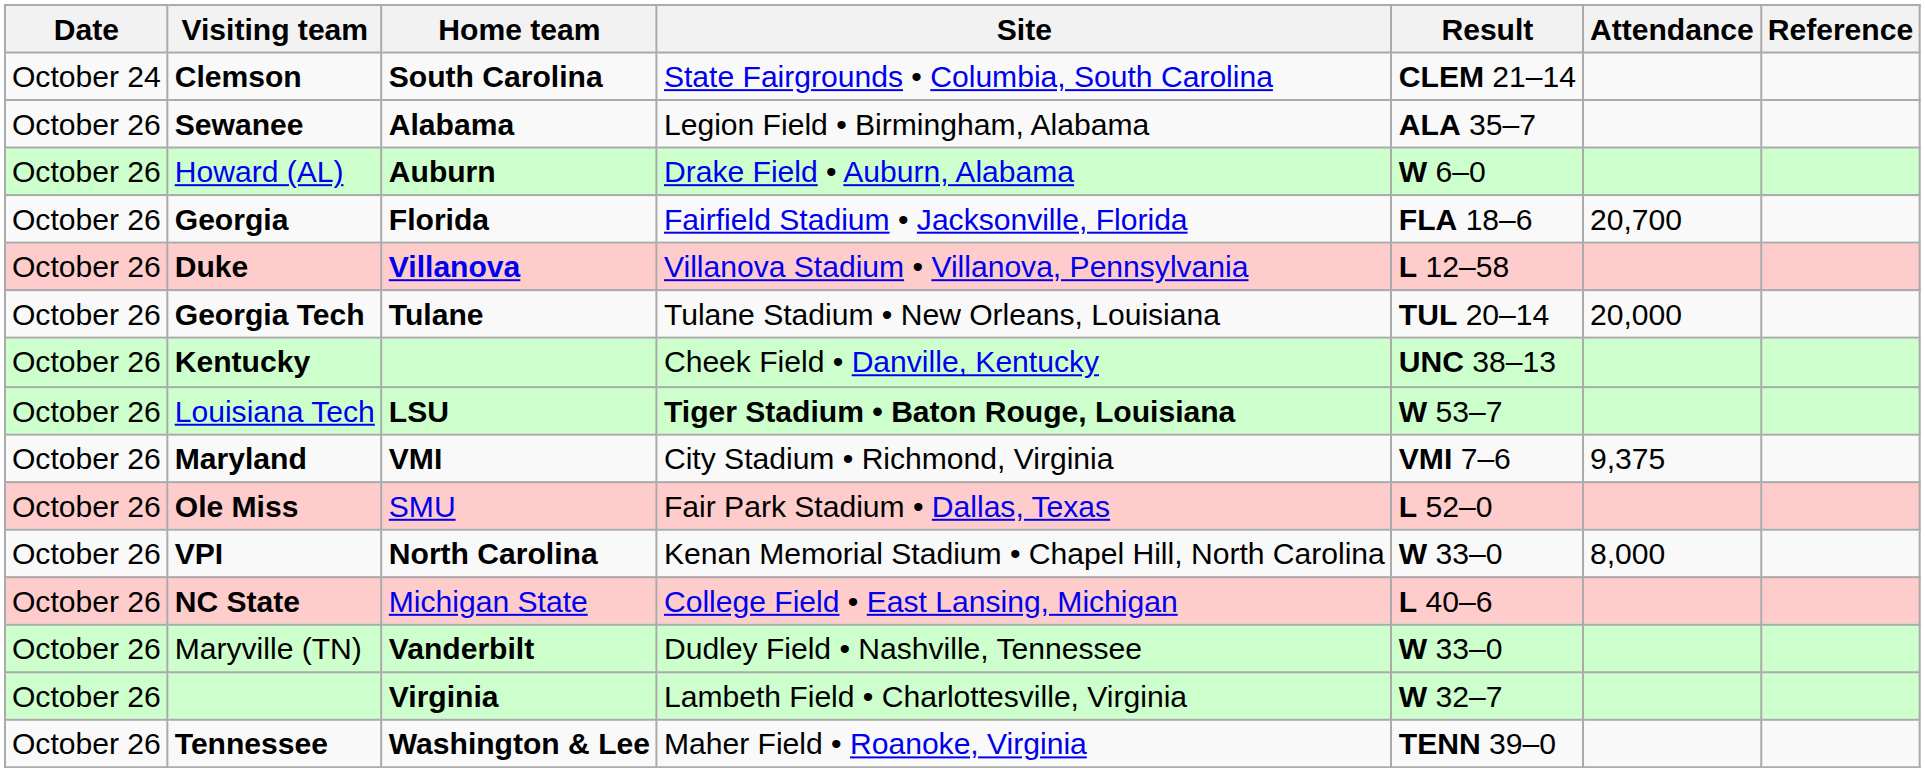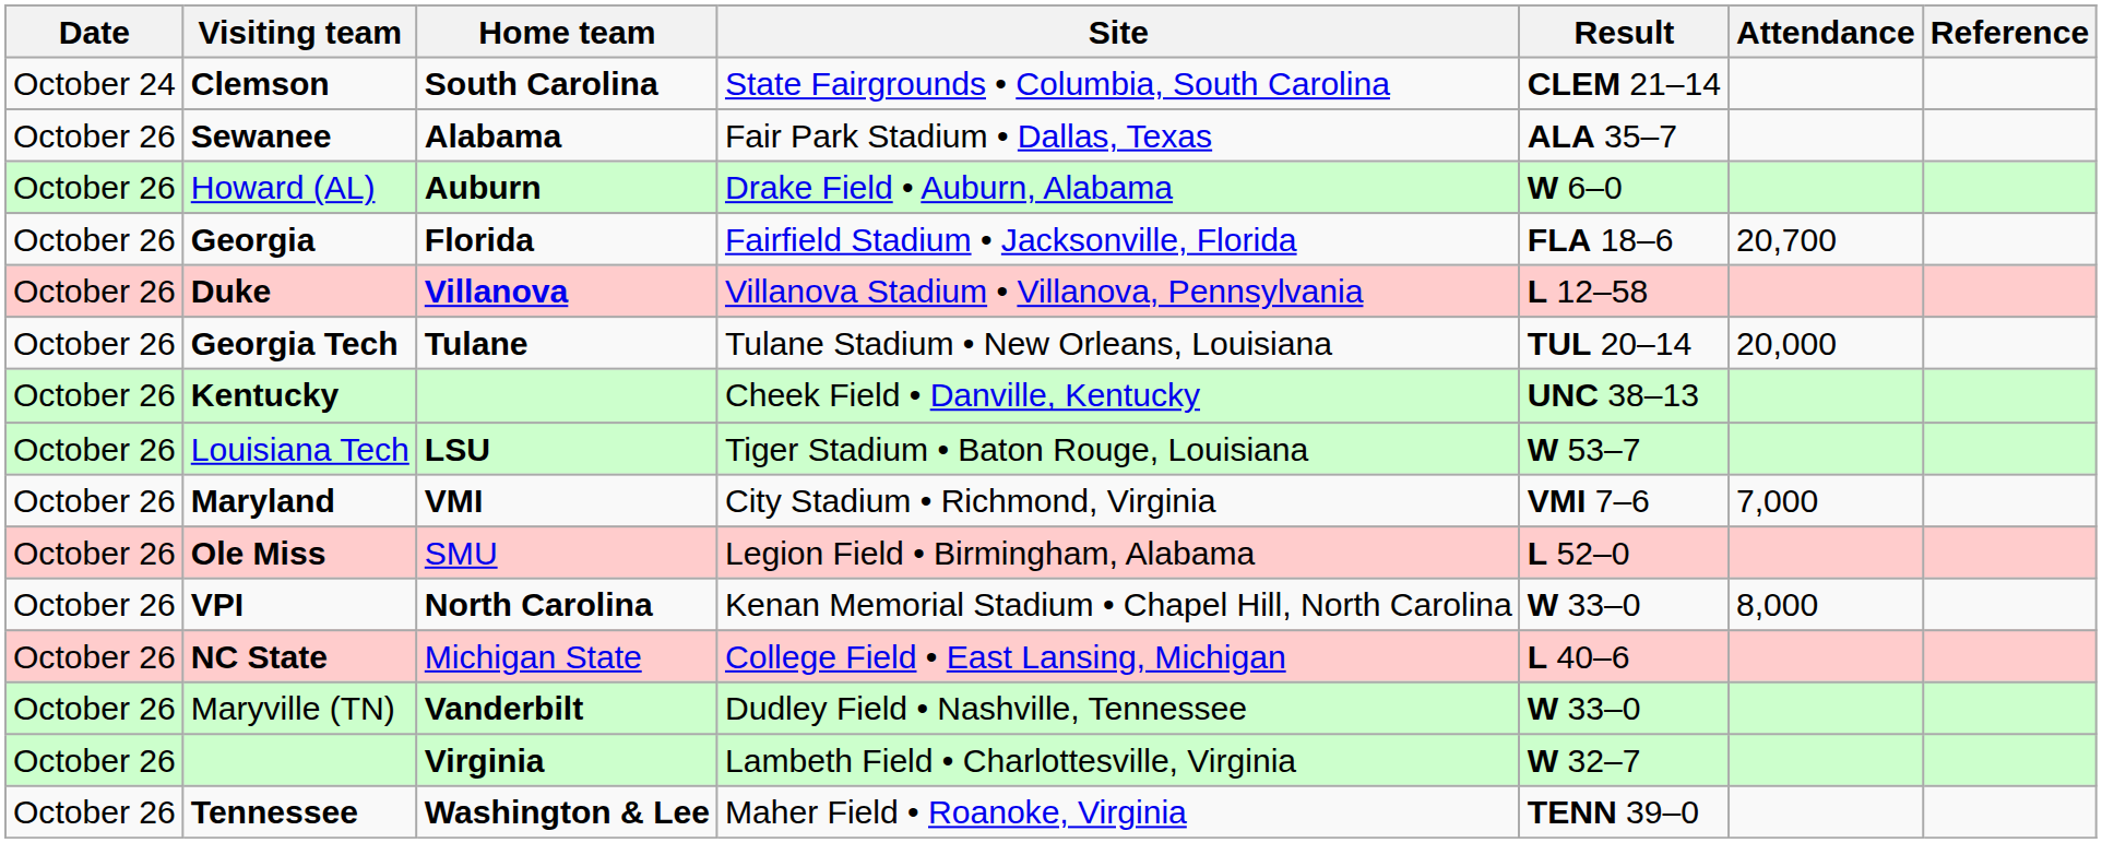 <table class="wikitable" style="font-size:95%;">
 <tr>
 <th>Date</th>
 <th>Visiting team</th>
 <th>Home team</th>
 <th>Site</th>
 <th>Result</th>
 <th>Attendance</th>
 <th class="unsortable">Reference</th>
 </tr>
 <tr bgcolor=>
 <td>October 24</td>
 <td><strong>Clemson</strong></td>
 <td><strong>South Carolina</strong></td>
 <td><a href='#'>State Fairgrounds</a> • <a href='#'>Columbia, South Carolina</a></td>
 <td><strong>CLEM</strong> 21–14</td>
 <td></td>
 <td></td>
 </tr>
 <tr bgcolor=>
 <td>October 26</td>
 <td><strong>Sewanee</strong></td>
 <td><strong>Alabama</strong></td>
-<td>Legion Field • Birmingham, Alabama</td>
+<td>Fair Park Stadium • <a href='#'>Dallas, Texas</a></td>
 <td><strong>ALA</strong> 35–7</td>
 <td></td>
 <td></td>
 </tr>
 <tr bgcolor=ccffcc>
 <td>October 26</td>
 <td><a href='#'>Howard (AL)</a></td>
 <td><strong>Auburn</strong></td>
 <td><a href='#'>Drake Field</a> • <a href='#'>Auburn, Alabama</a></td>
 <td><strong>W</strong> 6–0</td>
 <td></td>
 <td></td>
 </tr>
 <tr bgcolor=>
 <td>October 26</td>
 <td><strong>Georgia</strong></td>
 <td><strong>Florida</strong></td>
 <td><a href='#'>Fairfield Stadium</a> • <a href='#'>Jacksonville, Florida</a></td>
 <td><strong>FLA</strong> 18–6</td>
 <td>20,700</td>
 <td></td>
 </tr>
 <tr bgcolor=ffcccc>
 <td>October 26</td>
 <td><strong>Duke</strong></td>
 <td><strong><a href='#'>Villanova</a></strong></td>
 <td><a href='#'>Villanova Stadium</a> • <a href='#'>Villanova, Pennsylvania</a></td>
 <td><strong>L</strong> 12–58</td>
 <td></td>
 <td></td>
 </tr>
 <tr bgcolor=>
 <td>October 26</td>
 <td><strong>Georgia Tech</strong></td>
 <td><strong>Tulane</strong></td>
 <td>Tulane Stadium • New Orleans, Louisiana</td>
 <td><strong>TUL</strong> 20–14</td>
 <td>20,000</td>
 <td></td>
 </tr>
 <tr bgcolor=ccffcc>
 <td>October 26</td>
 <td><strong>Kentucky</strong></td>
 <td></td>
 <td>Cheek Field • <a href='#'>Danville, Kentucky</a></td>
 <td><strong>UNC</strong> 38–13</td>
 <td></td>
 <td></td>
 </tr>
 <tr bgcolor=ccffcc>
 <td>October 26</td>
 <td><a href='#'>Louisiana Tech</a></td>
 <td><strong>LSU</strong></td>
-<td><strong>Tiger Stadium • Baton Rouge, Louisiana</strong></td>
+<td>Tiger Stadium • Baton Rouge, Louisiana</td>
 <td><strong>W</strong> 53–7</td>
 <td></td>
 <td></td>
 </tr>
 <tr bgcolor=>
 <td>October 26</td>
 <td><strong>Maryland</strong></td>
 <td><strong>VMI</strong></td>
 <td>City Stadium • Richmond, Virginia</td>
 <td><strong>VMI</strong> 7–6</td>
-<td>9,375</td>
+<td>7,000</td>
 <td></td>
 </tr>
 <tr bgcolor=ffcccc>
 <td>October 26</td>
 <td><strong>Ole Miss</strong></td>
 <td><a href='#'>SMU</a></td>
-<td>Fair Park Stadium • <a href='#'>Dallas, Texas</a></td>
+<td>Legion Field • Birmingham, Alabama</td>
 <td><strong>L</strong> 52–0</td>
 <td></td>
 <td></td>
 </tr>
 <tr bgcolor=>
 <td>October 26</td>
 <td><strong>VPI</strong></td>
 <td><strong>North Carolina</strong></td>
 <td>Kenan Memorial Stadium • Chapel Hill, North Carolina</td>
 <td><strong>W</strong> 33–0</td>
 <td>8,000</td>
 <td></td>
 </tr>
 <tr bgcolor=ffcccc>
 <td>October 26</td>
 <td><strong>NC State</strong></td>
 <td><a href='#'>Michigan State</a></td>
 <td><a href='#'>College Field</a> • <a href='#'>East Lansing, Michigan</a></td>
 <td><strong>L</strong> 40–6</td>
 <td></td>
 <td></td>
 </tr>
 <tr bgcolor=ccffcc>
 <td>October 26</td>
 <td>Maryville (TN)</td>
 <td><strong>Vanderbilt</strong></td>
 <td>Dudley Field • Nashville, Tennessee</td>
 <td><strong>W</strong> 33–0</td>
 <td></td>
 <td></td>
 </tr>
 <tr bgcolor=ccffcc>
 <td>October 26</td>
 <td></td>
 <td><strong>Virginia</strong></td>
 <td>Lambeth Field • Charlottesville, Virginia</td>
 <td><strong>W</strong> 32–7</td>
 <td></td>
 <td></td>
 </tr>
 <tr bgcolor=>
 <td>October 26</td>
 <td><strong>Tennessee</strong></td>
 <td><strong>Washington & Lee</strong></td>
 <td>Maher Field • <a href='#'>Roanoke, Virginia</a></td>
 <td><strong>TENN</strong> 39–0</td>
 <td></td>
 <td></td>
 </tr>
 </table>
